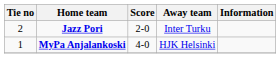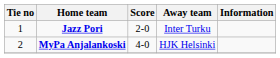 <table class="wikitable" style="text-align:center">
 <tr>
 <th style= width="40px">Tie no</th>
 <th style= width="150px">Home team</th>
 <th style= width="60px">Score</th>
 <th style= width="150px">Away team</th>
 <th style= width="30px">Information</th>
 </tr>
 <tr>
-<td>2</td>
+<td>1</td>
 <td><strong><a href='#'>Jazz Pori</a></strong></td>
 <td>2-0</td>
 <td><a href='#'>Inter Turku</a></td>
 <td></td>
 </tr>
 <tr>
-<td>1</td>
+<td>2</td>
 <td><strong><a href='#'>MyPa Anjalankoski</a></strong></td>
 <td>4-0</td>
 <td><a href='#'>HJK Helsinki</a></td>
 <td></td>
 </tr>
 <tr>
 </tr>
 </table>
